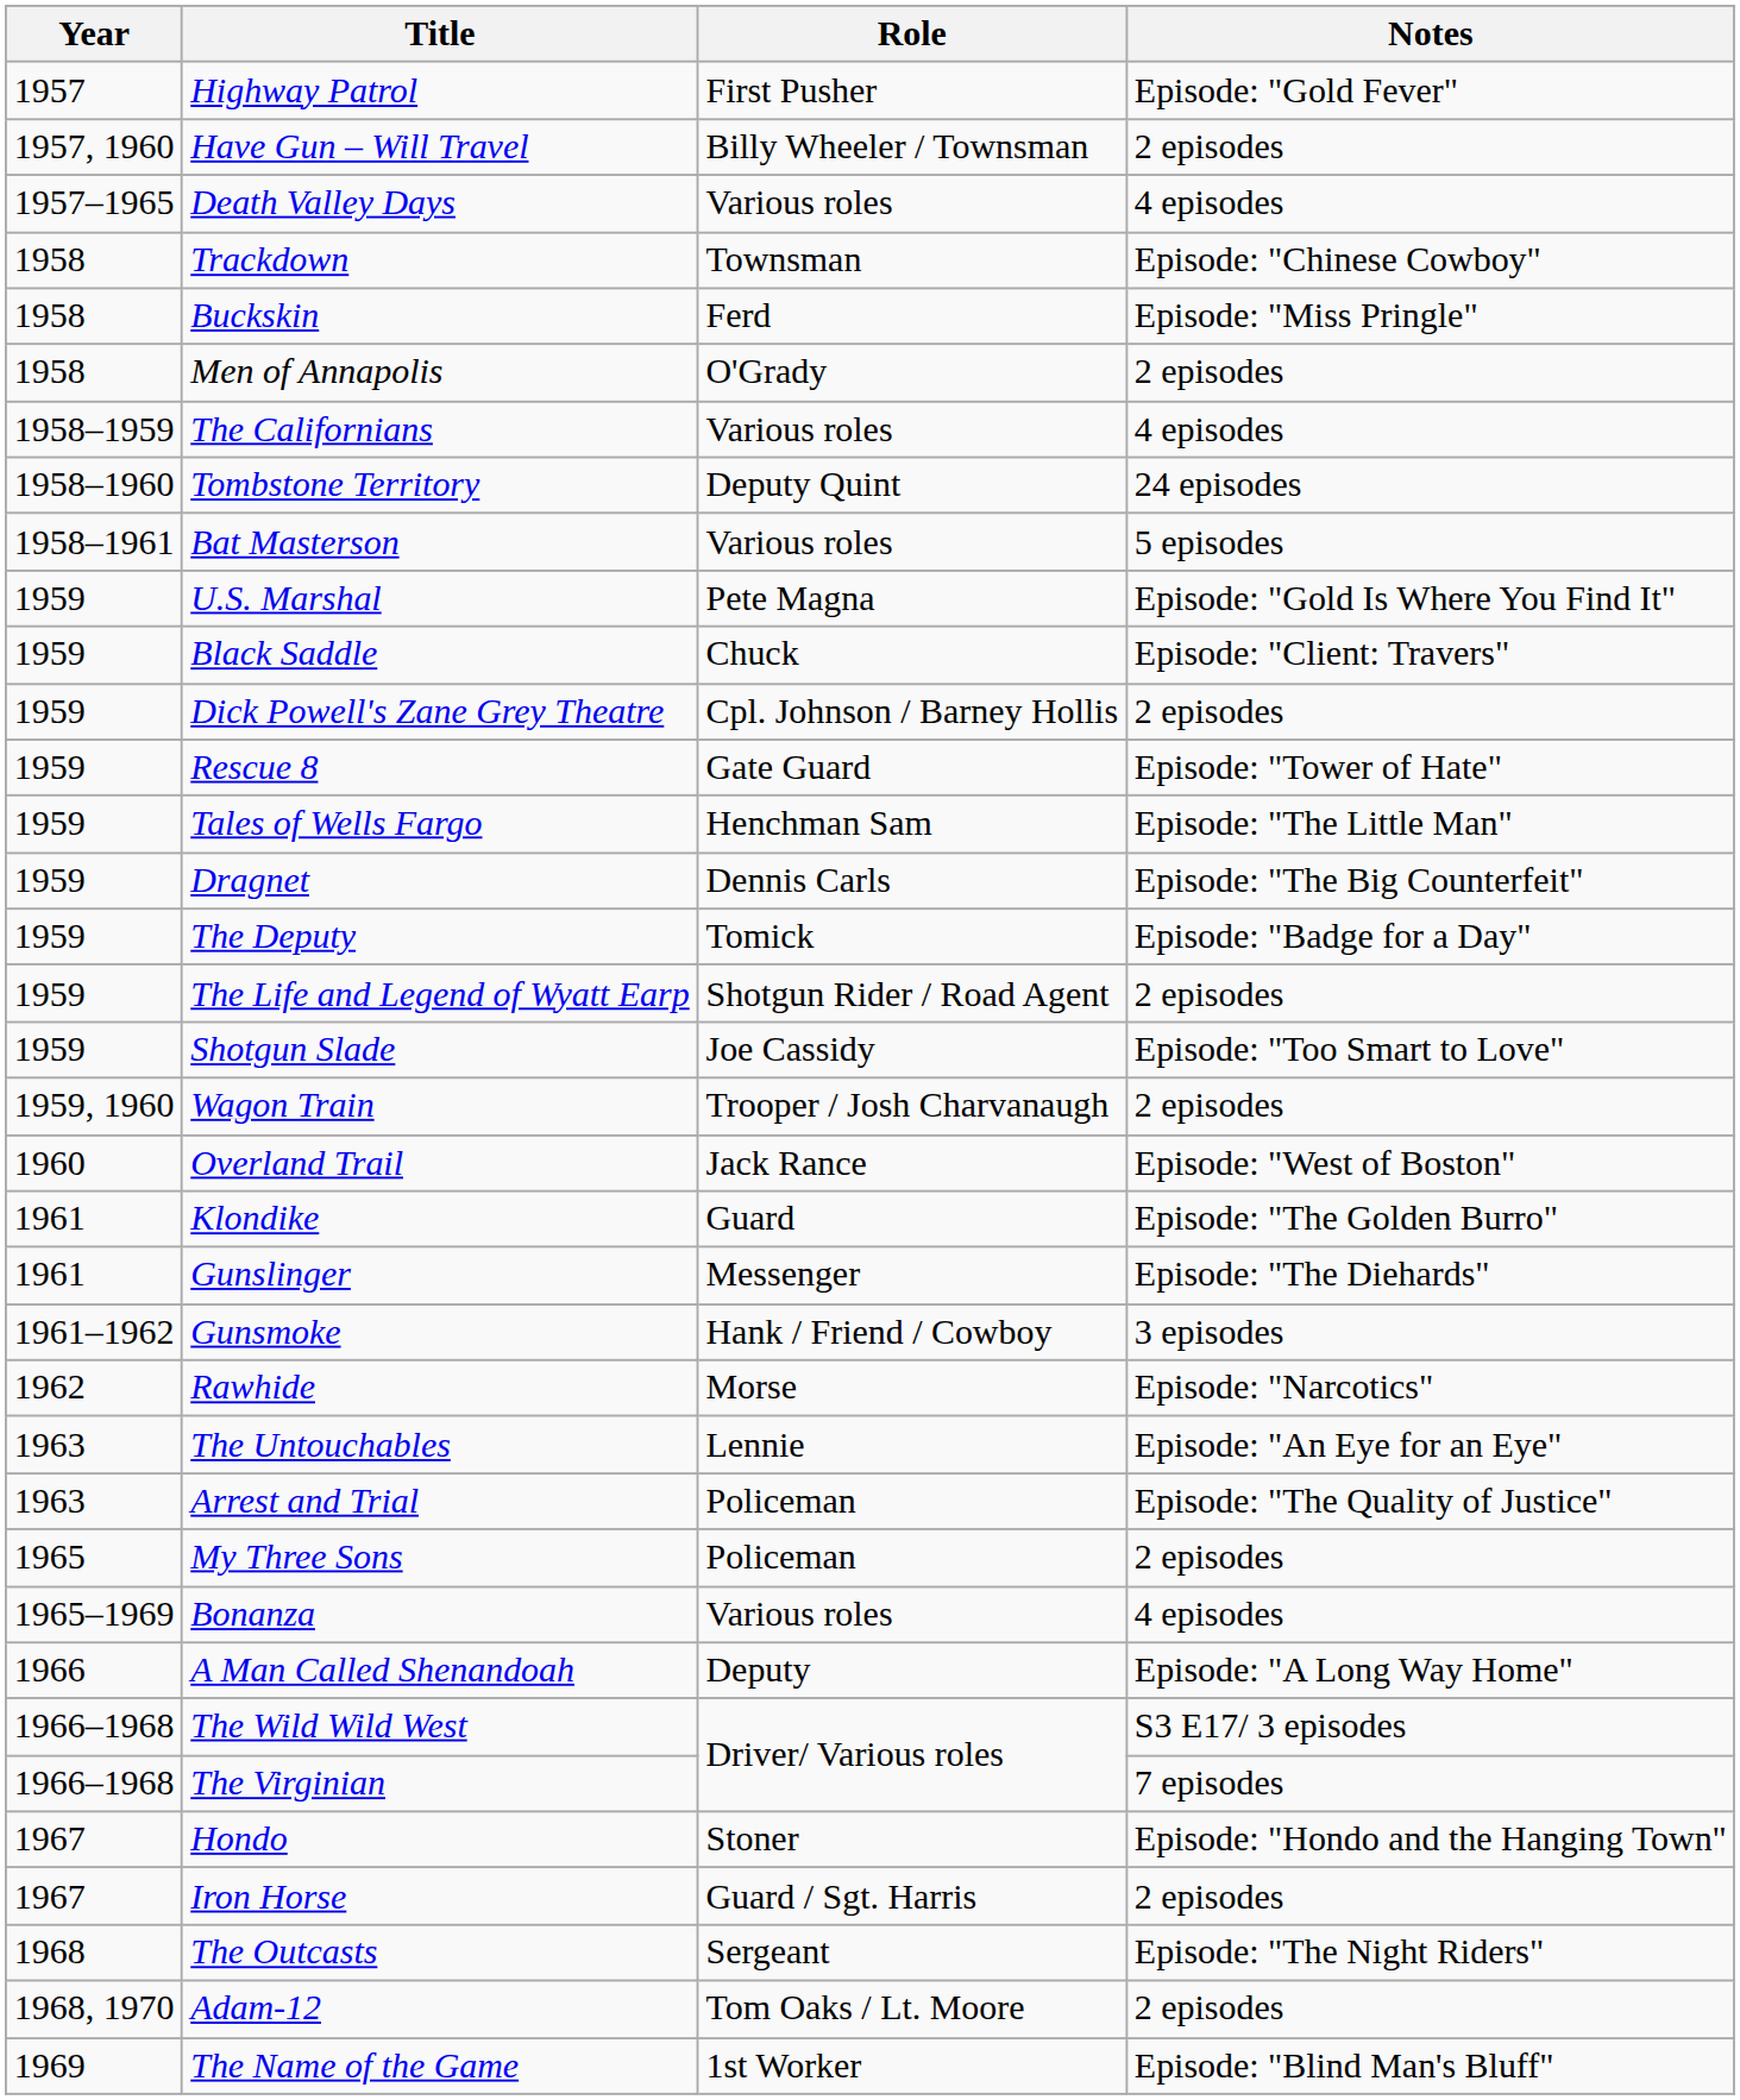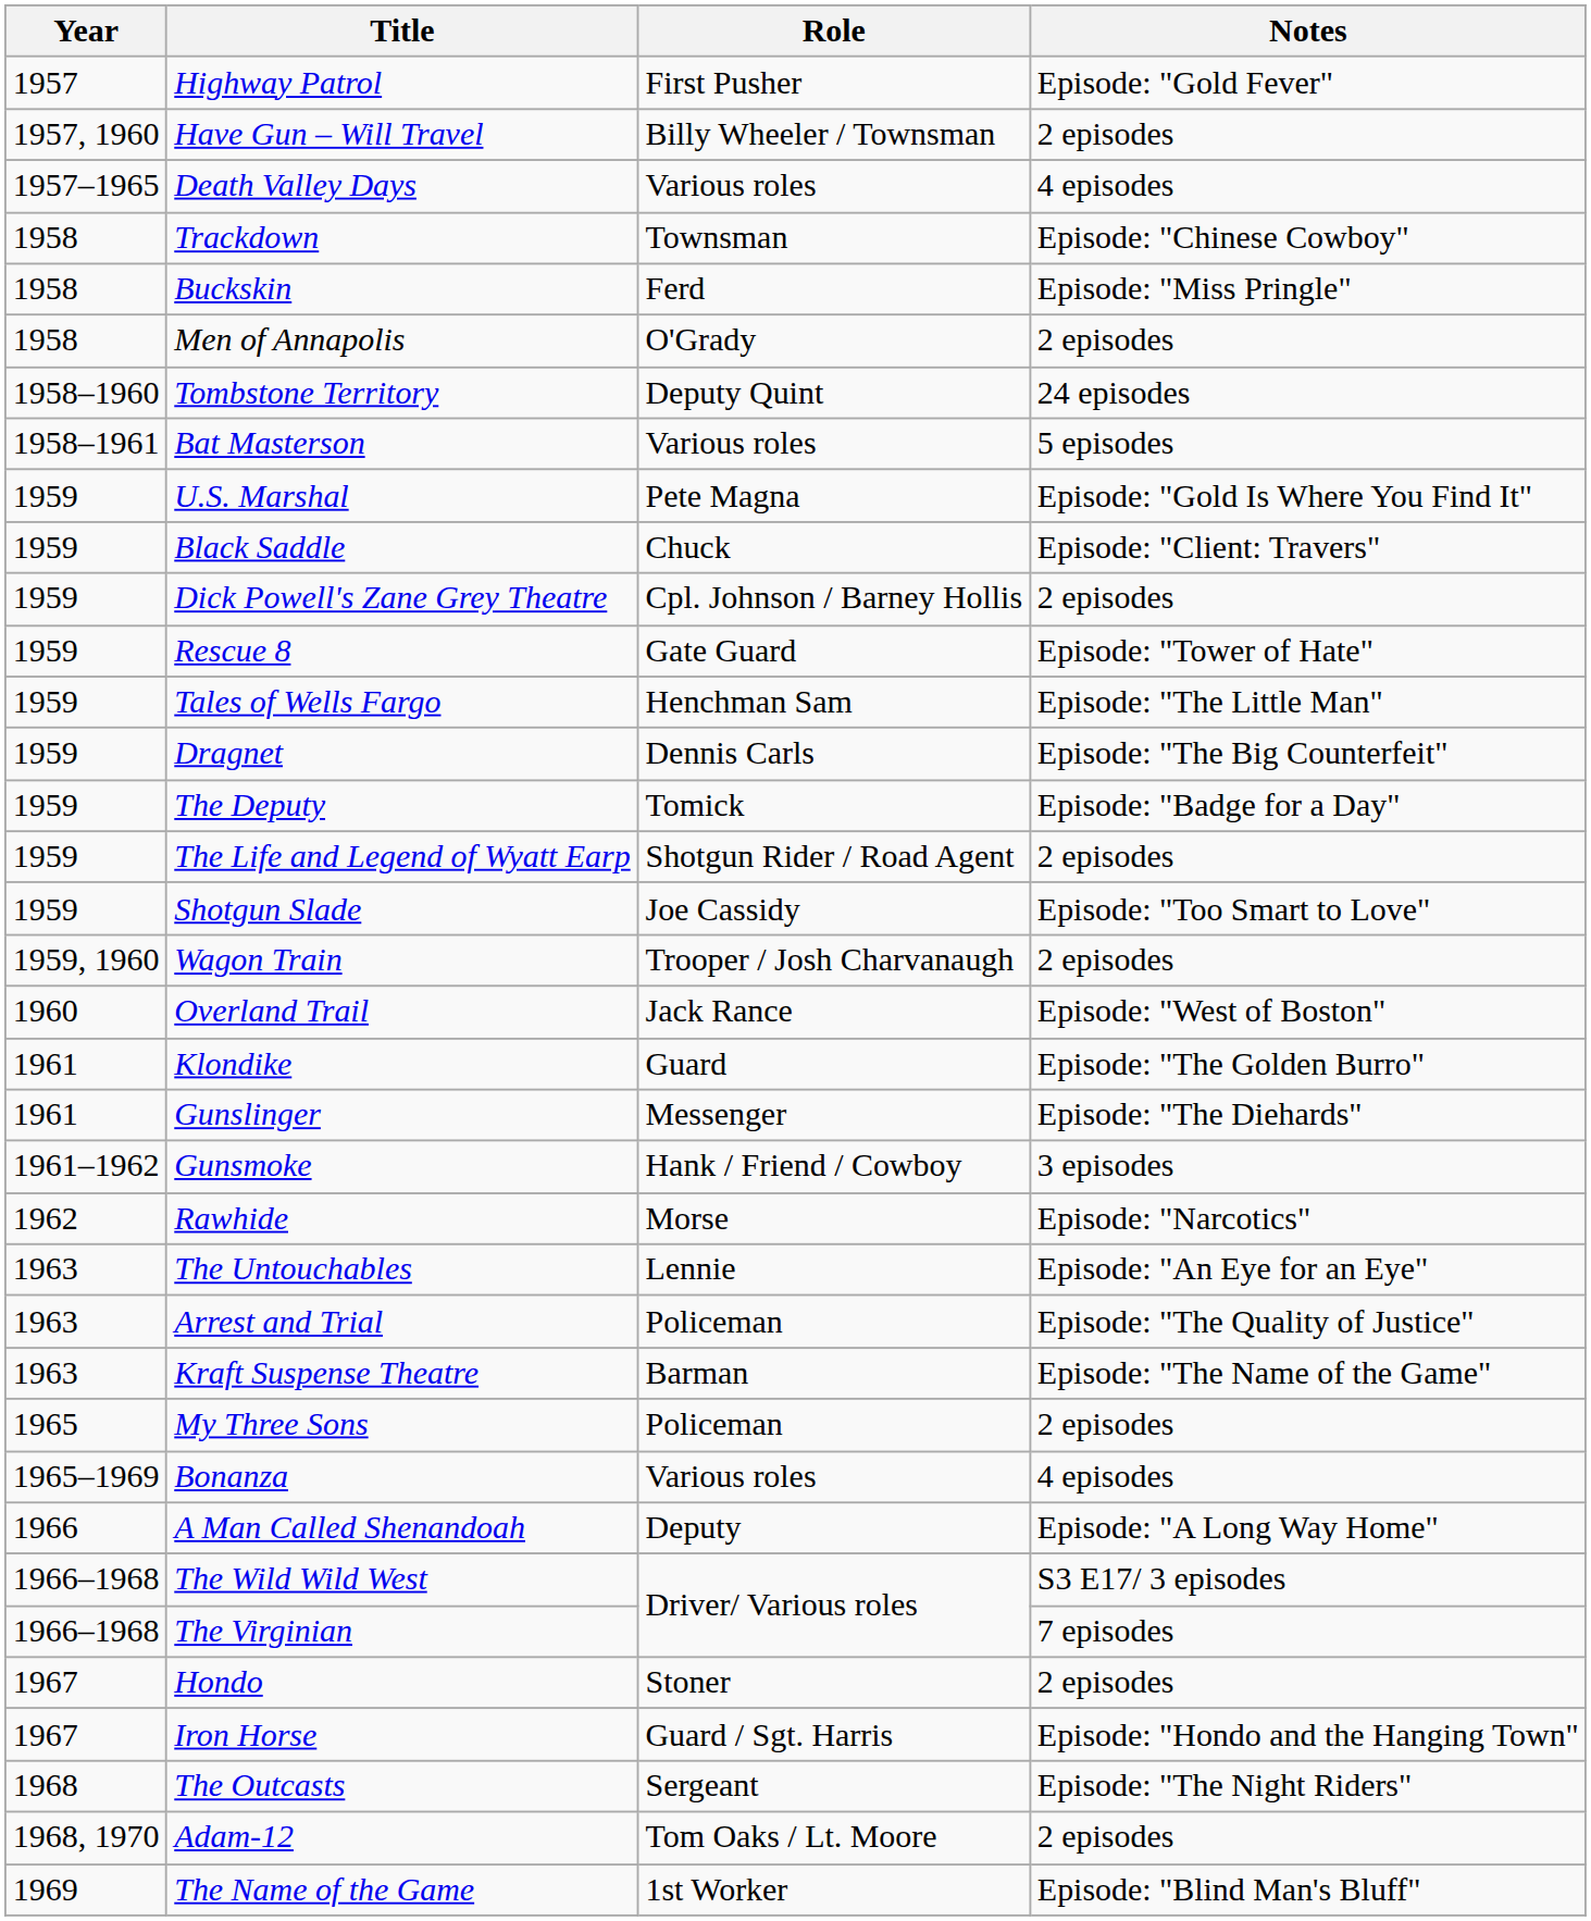 <table class="wikitable sortable">
 <tr>
 <th>Year</th>
 <th>Title</th>
 <th>Role</th>
 <th>Notes</th>
 </tr>
 <tr>
 <td>1957</td>
 <td><a href='#'><em>Highway Patrol</em></a></td>
 <td>First Pusher</td>
 <td>Episode: "Gold Fever"</td>
 </tr>
 <tr>
 <td>1957, 1960</td>
 <td><em><a href='#'>Have Gun – Will Travel</a></em></td>
 <td>Billy Wheeler / Townsman</td>
 <td>2 episodes</td>
 </tr>
 <tr>
 <td>1957–1965</td>
 <td><em><a href='#'>Death Valley Days</a></em></td>
 <td>Various roles</td>
 <td>4 episodes</td>
 </tr>
 <tr>
 <td>1958</td>
 <td><a href='#'><em>Trackdown</em></a></td>
 <td>Townsman</td>
 <td>Episode: "Chinese Cowboy"</td>
 </tr>
 <tr>
 <td>1958</td>
 <td><a href='#'><em>Buckskin</em></a></td>
 <td>Ferd</td>
 <td>Episode: "Miss Pringle"</td>
 </tr>
 <tr>
 <td>1958</td>
 <td><em>Men of Annapolis</em></td>
 <td>O'Grady</td>
 <td>2 episodes</td>
-</tr>
-<tr>
-<td>1958–1959</td>
-<td><a href='#'><em>The Californians</em></a></td>
-<td>Various roles</td>
-<td>4 episodes</td>
 </tr>
 <tr>
 <td>1958–1960</td>
 <td><em><a href='#'>Tombstone Territory</a></em></td>
 <td>Deputy Quint</td>
 <td>24 episodes</td>
 </tr>
 <tr>
 <td>1958–1961</td>
 <td><a href='#'><em>Bat Masterson</em></a></td>
 <td>Various roles</td>
 <td>5 episodes</td>
 </tr>
 <tr>
 <td>1959</td>
 <td><a href='#'><em>U.S. Marshal</em></a></td>
 <td>Pete Magna</td>
 <td>Episode: "Gold Is Where You Find It"</td>
 </tr>
 <tr>
 <td>1959</td>
 <td><em><a href='#'>Black Saddle</a></em></td>
 <td>Chuck</td>
 <td>Episode: "Client: Travers"</td>
 </tr>
 <tr>
 <td>1959</td>
 <td><em><a href='#'>Dick Powell's Zane Grey Theatre</a></em></td>
 <td>Cpl. Johnson / Barney Hollis</td>
 <td>2 episodes</td>
 </tr>
 <tr>
 <td>1959</td>
 <td><em><a href='#'>Rescue 8</a></em></td>
 <td>Gate Guard</td>
 <td>Episode: "Tower of Hate"</td>
 </tr>
 <tr>
 <td>1959</td>
 <td><em><a href='#'>Tales of Wells Fargo</a></em></td>
 <td>Henchman Sam</td>
 <td>Episode: "The Little Man"</td>
 </tr>
 <tr>
 <td>1959</td>
 <td><a href='#'><em>Dragnet</em></a></td>
 <td>Dennis Carls</td>
 <td>Episode: "The Big Counterfeit"</td>
 </tr>
 <tr>
 <td>1959</td>
 <td><a href='#'><em>The Deputy</em></a></td>
 <td>Tomick</td>
 <td>Episode: "Badge for a Day"</td>
 </tr>
 <tr>
 <td>1959</td>
 <td><em><a href='#'>The Life and Legend of Wyatt Earp</a></em></td>
 <td>Shotgun Rider / Road Agent</td>
 <td>2 episodes</td>
 </tr>
 <tr>
 <td>1959</td>
 <td><em><a href='#'>Shotgun Slade</a></em></td>
 <td>Joe Cassidy</td>
 <td>Episode: "Too Smart to Love"</td>
 </tr>
 <tr>
 <td>1959, 1960</td>
 <td><em><a href='#'>Wagon Train</a></em></td>
 <td>Trooper / Josh Charvanaugh</td>
 <td>2 episodes</td>
 </tr>
 <tr>
 <td>1960</td>
 <td><a href='#'><em>Overland Trail</em></a></td>
 <td>Jack Rance</td>
 <td>Episode: "West of Boston"</td>
 </tr>
 <tr>
 <td>1961</td>
 <td><a href='#'><em>Klondike</em></a></td>
 <td>Guard</td>
 <td>Episode: "The Golden Burro"</td>
 </tr>
 <tr>
 <td>1961</td>
 <td><a href='#'><em>Gunslinger</em></a></td>
 <td>Messenger</td>
 <td>Episode: "The Diehards"</td>
 </tr>
 <tr>
 <td>1961–1962</td>
 <td><em><a href='#'>Gunsmoke</a></em></td>
 <td>Hank / Friend / Cowboy</td>
 <td>3 episodes</td>
 </tr>
 <tr>
 <td>1962</td>
 <td><a href='#'><em>Rawhide</em></a></td>
 <td>Morse</td>
 <td>Episode: "Narcotics"</td>
 </tr>
 <tr>
 <td>1963</td>
 <td><a href='#'><em>The Untouchables</em></a></td>
 <td>Lennie</td>
 <td>Episode: "An Eye for an Eye"</td>
 </tr>
 <tr>
 <td>1963</td>
 <td><em><a href='#'>Arrest and Trial</a></em></td>
 <td>Policeman</td>
 <td>Episode: "The Quality of Justice"</td>
 </tr>
 <tr>
+<td>1963</td>
+<td><em><a href='#'>Kraft Suspense Theatre</a></em></td>
+<td>Barman</td>
+<td>Episode: "The Name of the Game"</td>
+</tr>
+<tr>
 <td>1965</td>
 <td><em><a href='#'>My Three Sons</a></em></td>
 <td>Policeman</td>
 <td>2 episodes</td>
 </tr>
 <tr>
 <td>1965–1969</td>
 <td><em><a href='#'>Bonanza</a></em></td>
 <td>Various roles</td>
 <td>4 episodes</td>
 </tr>
 <tr>
 <td>1966</td>
 <td><em><a href='#'>A Man Called Shenandoah</a></em></td>
 <td>Deputy</td>
 <td>Episode: "A Long Way Home"</td>
 </tr>
 <tr>
 <td>1966–1968</td>
 <td><em><a href='#'>The Wild Wild West</a></em></td>
 <td rowspan="2">Driver/ Various roles</td>
 <td>S3 E17/ 3 episodes</td>
 </tr>
 <tr>
 <td>1966–1968</td>
 <td><a href='#'><em>The Virginian</em></a></td>
 <td>7 episodes</td>
 </tr>
 <tr>
 <td>1967</td>
 <td><a href='#'><em>Hondo</em></a></td>
 <td>Stoner</td>
-<td>Episode: "Hondo and the Hanging Town"</td>
+<td>2 episodes</td>
 </tr>
 <tr>
 <td>1967</td>
 <td><a href='#'><em>Iron Horse</em></a></td>
 <td>Guard / Sgt. Harris</td>
-<td>2 episodes</td>
+<td>Episode: "Hondo and the Hanging Town"</td>
 </tr>
 <tr>
 <td>1968</td>
 <td><a href='#'><em>The Outcasts</em></a></td>
 <td>Sergeant</td>
 <td>Episode: "The Night Riders"</td>
 </tr>
 <tr>
 <td>1968, 1970</td>
 <td><em><a href='#'>Adam-12</a></em></td>
 <td>Tom Oaks / Lt. Moore</td>
 <td>2 episodes</td>
 </tr>
 <tr>
 <td>1969</td>
 <td><a href='#'><em>The Name of the Game</em></a></td>
 <td>1st Worker</td>
 <td>Episode: "Blind Man's Bluff"</td>
 </tr>
 </table>
